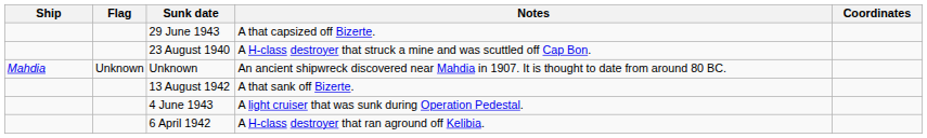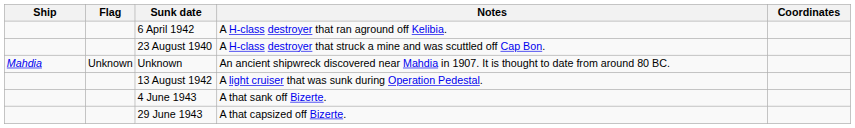 <table class=wikitable | style = "width:100%">
 <tr>
 <th style="width:10%">Ship</th>
 <th>Flag</th>
 <th style="width:10%">Sunk date</th>
 <th style="width:70%">Notes</th>
 <th style="width:10%">Coordinates</th>
 </tr>
 <tr>
 <td></td>
 <td></td>
-<td>29 June 1943</td>
-<td>A  that capsized off <a href='#'>Bizerte</a>.</td>
+<td>6 April 1942</td>
+<td>A <a href='#'>H-class</a> <a href='#'>destroyer</a> that ran aground off <a href='#'>Kelibia</a>.</td>
 <td></td>
 </tr>
 <tr>
 <td></td>
 <td></td>
 <td>23 August 1940</td>
 <td>A <a href='#'>H-class</a> <a href='#'>destroyer</a> that struck a mine and was scuttled off <a href='#'>Cap Bon</a>.</td>
 <td></td>
 </tr>
 <tr>
 <td><a href='#'><em>Mahdia</em></a></td>
 <td>Unknown</td>
 <td>Unknown</td>
 <td>An ancient shipwreck discovered near <a href='#'>Mahdia</a> in 1907. It is thought to date from around 80 BC.</td>
 <td></td>
 </tr>
 <tr>
 <td></td>
 <td></td>
 <td>13 August 1942</td>
+<td>A  <a href='#'>light cruiser</a> that was sunk during <a href='#'>Operation Pedestal</a>.</td>
+<td></td>
+</tr>
+<tr>
+<td></td>
+<td></td>
+<td>4 June 1943</td>
 <td>A  that sank off <a href='#'>Bizerte</a>.</td>
 <td></td>
 </tr>
 <tr>
 <td></td>
 <td></td>
-<td>4 June 1943</td>
-<td>A  <a href='#'>light cruiser</a> that was sunk during <a href='#'>Operation Pedestal</a>.</td>
-<td></td>
-</tr>
-<tr>
-<td></td>
-<td></td>
-<td>6 April 1942</td>
-<td>A <a href='#'>H-class</a> <a href='#'>destroyer</a> that ran aground off <a href='#'>Kelibia</a>.</td>
+<td>29 June 1943</td>
+<td>A  that capsized off <a href='#'>Bizerte</a>.</td>
 <td></td>
 </tr>
 </table>
